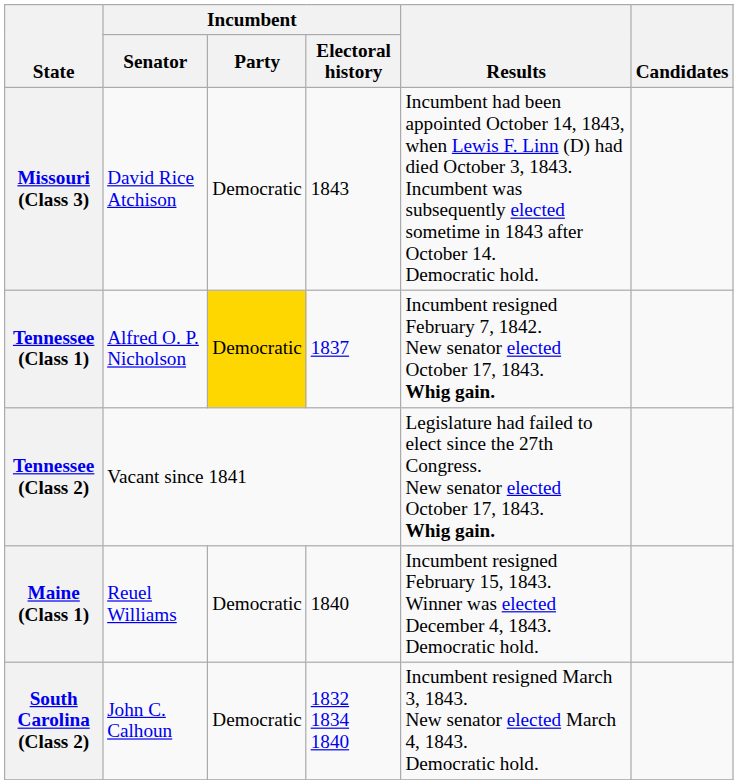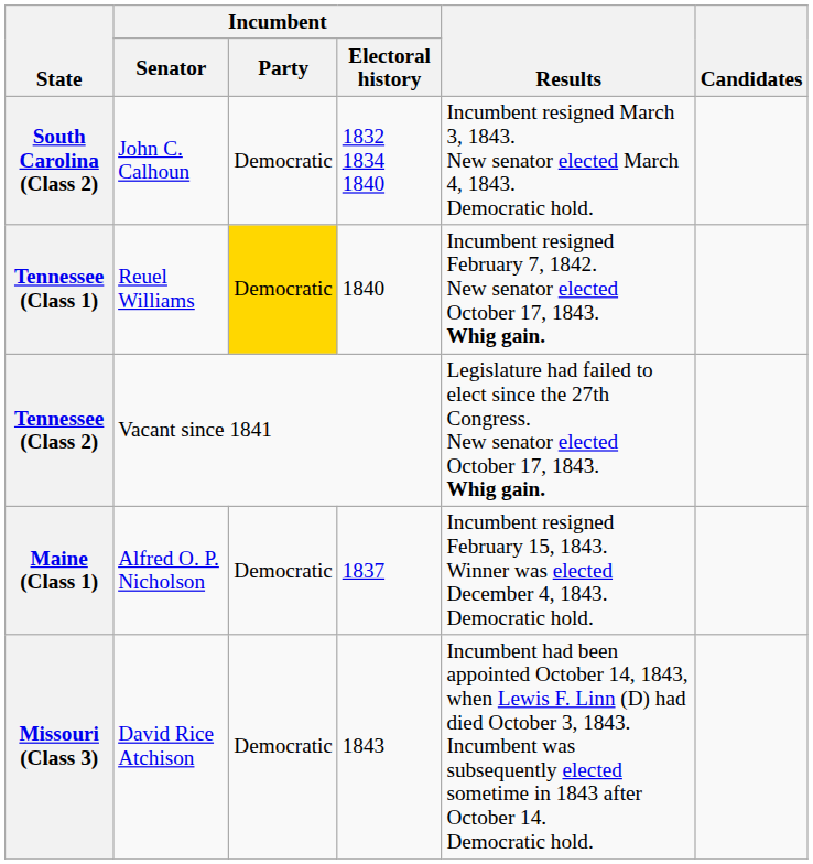 <table class=wikitable>
 <tr valign=bottom>
 <th rowspan=2>State</th>
 <th colspan=3>Incumbent</th>
 <th rowspan=2>Results</th>
 <th rowspan=2>Candidates</th>
 </tr>
 <tr>
 <th>Senator</th>
 <th>Party</th>
 <th>Electoral history</th>
 </tr>
 <tr>
-<th><a href='#'>Missouri</a><br>(Class 3)</th>
-<td><a href='#'>David Rice Atchison</a></td>
+<th><a href='#'>South Carolina</a><br>(Class 2)</th>
+<td><a href='#'>John C. Calhoun</a></td>
 <td>Democratic</td>
-<td>1843 </td>
-<td>Incumbent had been appointed October 14, 1843, when <a href='#'>Lewis F. Linn</a> (D) had died October 3, 1843.<br>Incumbent was subsequently <a href='#'>elected</a> sometime in 1843 after October 14.<br>Democratic hold.</td>
+<td><a href='#'>1832 </a><br><a href='#'>1834</a><br><a href='#'>1840</a></td>
+<td>Incumbent resigned March 3, 1843.<br>New senator <a href='#'>elected</a> March 4, 1843.<br>Democratic hold.</td>
 <td nowrap></td>
 </tr>
 <tr>
 <th><a href='#'>Tennessee</a><br>(Class 1)</th>
-<td><a href='#'>Alfred O. P. Nicholson</a></td>
+<td><a href='#'>Reuel Williams</a></td>
 <td style="background: gold;">Democratic</td>
-<td><a href='#'>1837 </a></td>
+<td>1840 </td>
 <td>Incumbent resigned February 7, 1842.<br>New senator <a href='#'>elected</a> October 17, 1843.<br><strong>Whig gain.</strong></td>
 <td nowrap></td>
 </tr>
 <tr>
 <th><a href='#'>Tennessee</a><br>(Class 2)</th>
 <td colspan=3>Vacant since 1841</td>
 <td>Legislature had failed to elect since the 27th Congress.<br>New senator <a href='#'>elected</a> October 17, 1843.<br><strong>Whig gain.</strong></td>
 <td nowrap></td>
 </tr>
 <tr>
 <th><a href='#'>Maine</a><br>(Class 1)</th>
-<td><a href='#'>Reuel Williams</a></td>
+<td><a href='#'>Alfred O. P. Nicholson</a></td>
 <td>Democratic</td>
-<td>1840 </td>
+<td><a href='#'>1837 </a></td>
 <td>Incumbent resigned February 15, 1843.<br>Winner was <a href='#'>elected</a> December 4, 1843.<br>Democratic hold.</td>
 <td nowrap></td>
 </tr>
 <tr>
-<th><a href='#'>South Carolina</a><br>(Class 2)</th>
-<td><a href='#'>John C. Calhoun</a></td>
+<th><a href='#'>Missouri</a><br>(Class 3)</th>
+<td><a href='#'>David Rice Atchison</a></td>
 <td>Democratic</td>
-<td><a href='#'>1832 </a><br><a href='#'>1834</a><br><a href='#'>1840</a></td>
-<td>Incumbent resigned March 3, 1843.<br>New senator <a href='#'>elected</a> March 4, 1843.<br>Democratic hold.</td>
+<td>1843 </td>
+<td>Incumbent had been appointed October 14, 1843, when <a href='#'>Lewis F. Linn</a> (D) had died October 3, 1843.<br>Incumbent was subsequently <a href='#'>elected</a> sometime in 1843 after October 14.<br>Democratic hold.</td>
 <td nowrap></td>
 </tr>
 </table>
